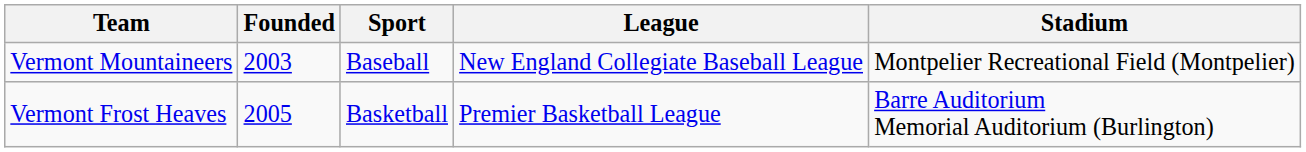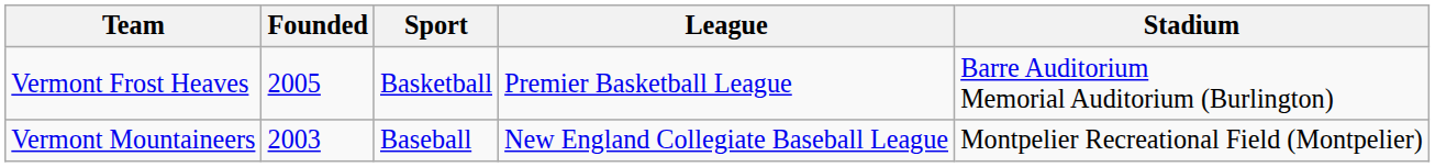 <table class="wikitable">
 <tr>
 <th>Team</th>
 <th>Founded</th>
 <th>Sport</th>
 <th>League</th>
 <th>Stadium</th>
 </tr>
 <tr>
+<td><a href='#'>Vermont Frost Heaves</a></td>
+<td><a href='#'>2005</a></td>
+<td><a href='#'>Basketball</a></td>
+<td><a href='#'>Premier Basketball League</a></td>
+<td><a href='#'>Barre Auditorium</a><br>Memorial Auditorium (Burlington)</td>
+</tr>
+<tr>
 <td><a href='#'>Vermont Mountaineers</a></td>
 <td><a href='#'>2003</a></td>
 <td><a href='#'>Baseball</a></td>
 <td><a href='#'>New England Collegiate Baseball League</a></td>
 <td>Montpelier Recreational Field (Montpelier)</td>
 </tr>
-<tr>
-<td><a href='#'>Vermont Frost Heaves</a></td>
-<td><a href='#'>2005</a></td>
-<td><a href='#'>Basketball</a></td>
-<td><a href='#'>Premier Basketball League</a></td>
-<td><a href='#'>Barre Auditorium</a><br>Memorial Auditorium (Burlington)</td>
-</tr>
 </table>
